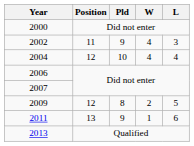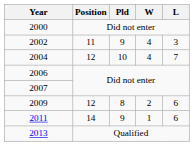 <table class="wikitable" style="text-align: center;font-size:90%;">
 <tr>
 <th width=100>Year</th>
 <th width=50>Position</th>
 <th width=35>Pld</th>
 <th width=35>W</th>
 <th width=35>L</th>
 </tr>
 <tr>
 <td> 2000</td>
 <td colspan=4>Did not enter</td>
 </tr>
 <tr>
 <td> 2002</td>
 <td>11</td>
 <td>9</td>
 <td>4</td>
 <td>3</td>
 </tr>
 <tr>
 <td> 2004</td>
 <td>12</td>
 <td>10</td>
 <td>4</td>
-<td>4</td>
+<td>7</td>
 </tr>
 <tr>
 <td> 2006</td>
 <td rowspan=2 colspan=4>Did not enter</td>
 </tr>
 <tr>
 <td> 2007</td>
 </tr>
 <tr>
 <td> 2009</td>
 <td>12</td>
 <td>8</td>
 <td>2</td>
-<td>5</td>
+<td>6</td>
 </tr>
 <tr>
 <td> <a href='#'>2011</a></td>
-<td>13</td>
+<td>14</td>
 <td>9</td>
 <td>1</td>
 <td>6</td>
 </tr>
 <tr>
 <td> <a href='#'>2013</a></td>
 <td colspan=4>Qualified</td>
 </tr>
 </table>
